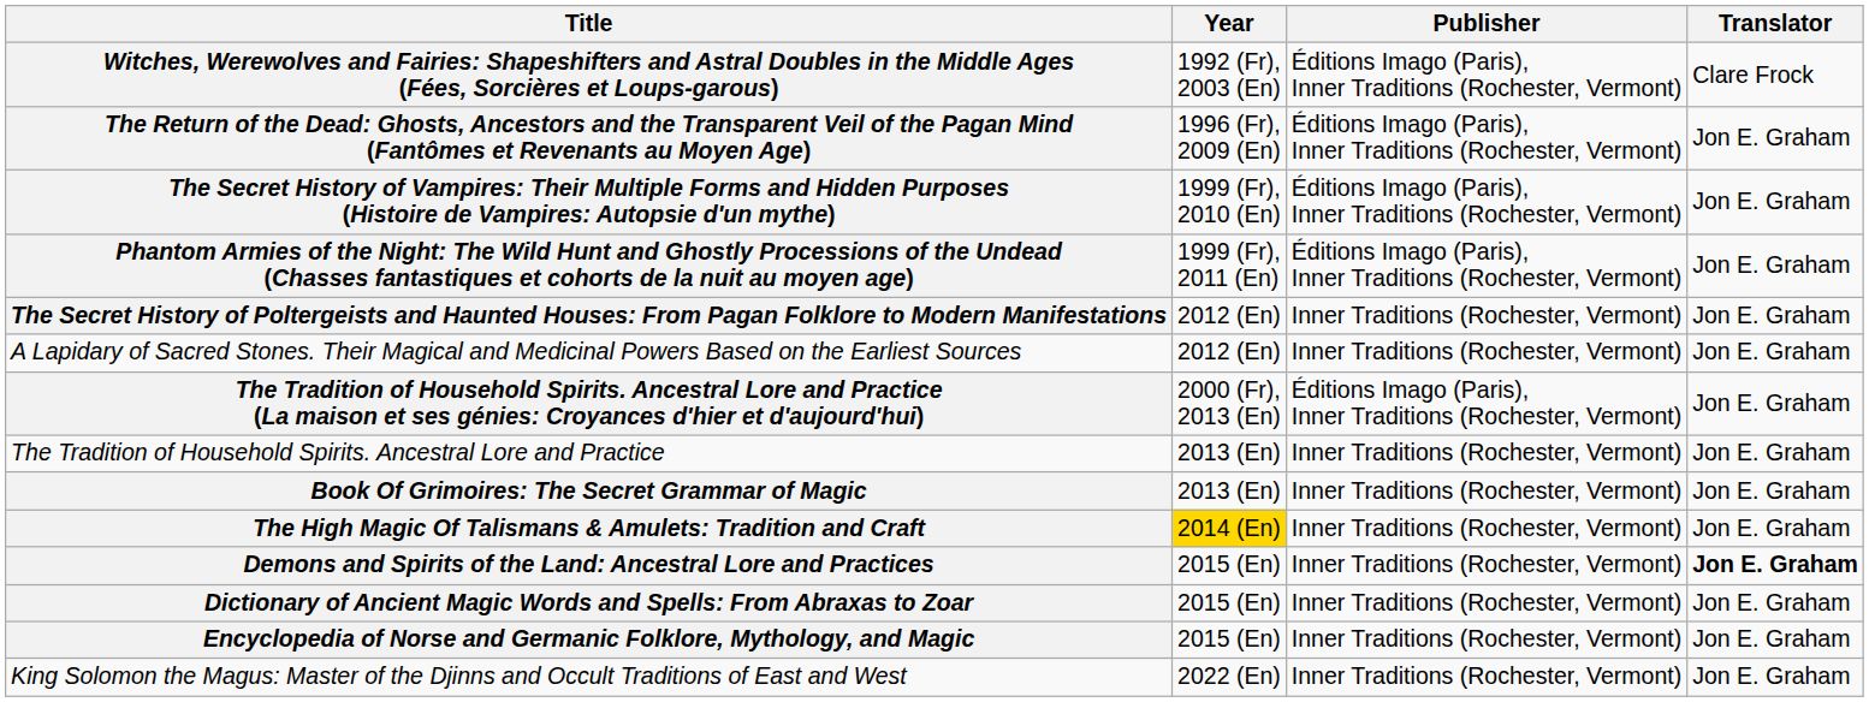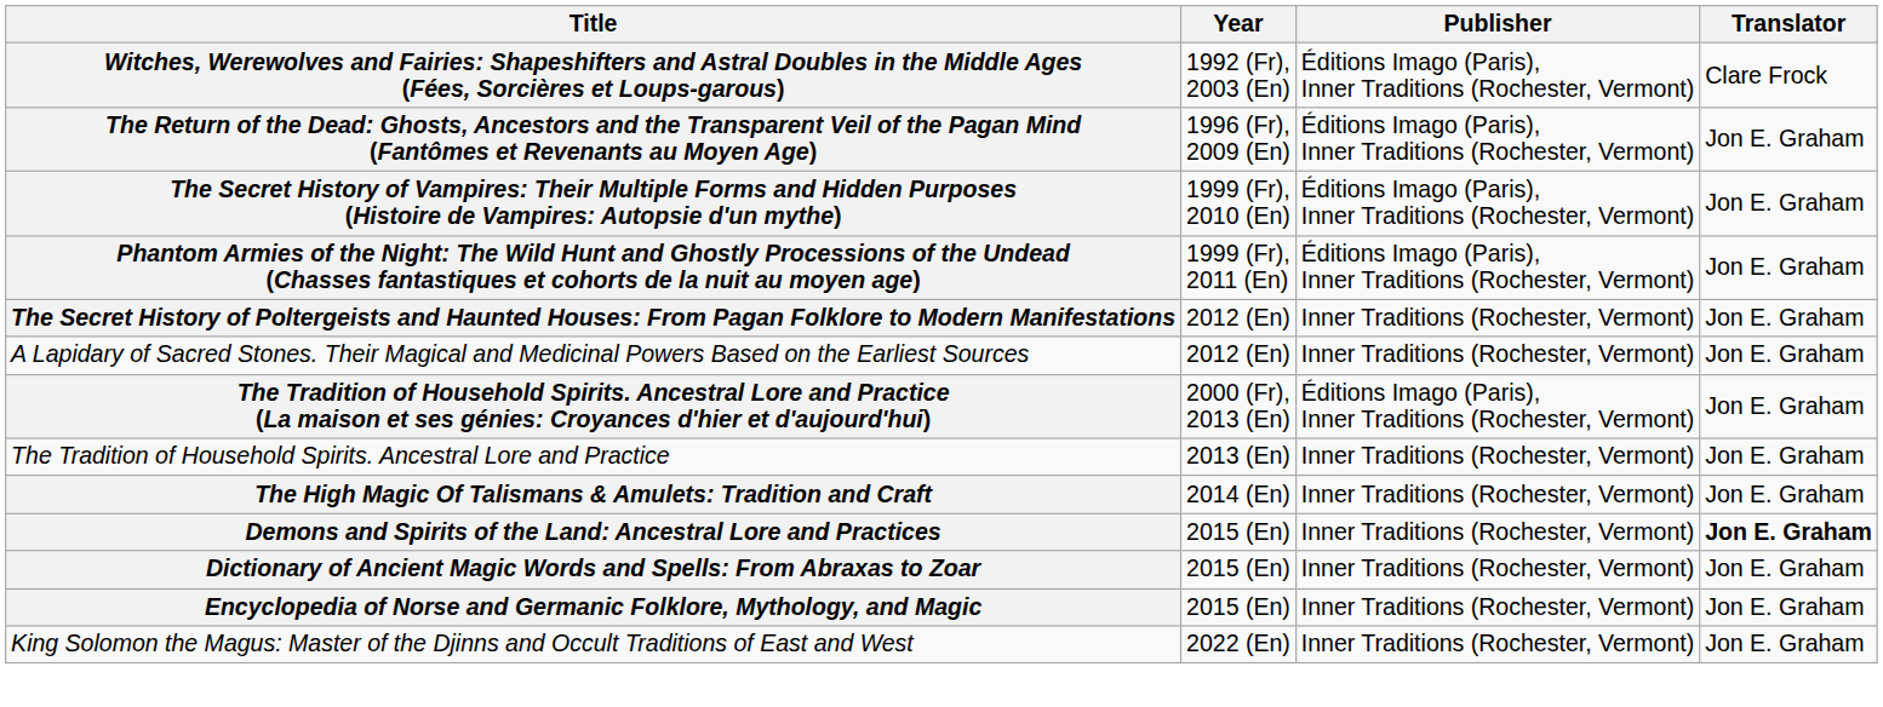 <table class="wikitable plainrowheaders sortable">
 <tr>
 <th scope="col">Title</th>
 <th scope="col">Year</th>
 <th scope="col">Publisher</th>
 <th scope="col">Translator</th>
 </tr>
 <tr>
 <th scope="row"><em>Witches, Werewolves and Fairies: Shapeshifters and Astral Doubles in the Middle Ages</em><br> (<em>Fées, Sorcières et Loups-garous</em>)</th>
 <td>1992 (Fr),<br> 2003 (En)</td>
 <td>Éditions Imago (Paris),<br> Inner Traditions (Rochester, Vermont)</td>
 <td>Clare Frock</td>
 </tr>
 <tr>
 <th scope="row"><em>The Return of the Dead: Ghosts, Ancestors and the Transparent Veil of the Pagan Mind</em><br> (<em>Fantômes et Revenants au Moyen Age</em>)</th>
 <td>1996 (Fr),<br> 2009 (En)</td>
 <td>Éditions Imago (Paris),<br> Inner Traditions (Rochester, Vermont)</td>
 <td>Jon E. Graham</td>
 </tr>
 <tr>
 <th scope="row"><em>The Secret History of Vampires: Their Multiple Forms and Hidden Purposes</em><br> (<em>Histoire de Vampires: Autopsie d'un mythe</em>)</th>
 <td>1999 (Fr),<br> 2010 (En)</td>
 <td>Éditions Imago (Paris),<br> Inner Traditions (Rochester, Vermont)</td>
 <td>Jon E. Graham</td>
 </tr>
 <tr>
 <th scope="row"><em>Phantom Armies of the Night: The Wild Hunt and Ghostly Processions of the Undead</em><br> (<em>Chasses fantastiques et cohorts de la nuit au moyen age</em>)</th>
 <td>1999 (Fr),<br> 2011 (En)</td>
 <td>Éditions Imago (Paris),<br> Inner Traditions (Rochester, Vermont)</td>
 <td>Jon E. Graham</td>
 </tr>
 <tr>
 <th scope="row"><em>The Secret History of Poltergeists and Haunted Houses: From Pagan Folklore to Modern Manifestations</em></th>
 <td>2012 (En)</td>
 <td>Inner Traditions (Rochester, Vermont)</td>
 <td>Jon E. Graham</td>
 </tr>
 <tr>
 <td scope="row"><em>A Lapidary of Sacred Stones. Their Magical and Medicinal Powers Based on the Earliest Sources</em></td>
 <td>2012 (En)</td>
 <td>Inner Traditions (Rochester, Vermont)</td>
 <td>Jon E. Graham</td>
 </tr>
 <tr>
 <th scope="row"><em>The Tradition of Household Spirits. Ancestral Lore and Practice</em><br> (<em>La maison et ses génies: Croyances d'hier et d'aujourd'hui</em>)</th>
 <td>2000 (Fr),<br> 2013 (En)</td>
 <td>Éditions Imago (Paris),<br> Inner Traditions (Rochester, Vermont)</td>
 <td>Jon E. Graham</td>
 </tr>
 <tr>
 <td scope="row"><em>The Tradition of Household Spirits. Ancestral Lore and Practice</em></td>
 <td>2013 (En)</td>
 <td>Inner Traditions (Rochester, Vermont)</td>
 <td>Jon E. Graham</td>
 </tr>
 <tr>
-<th scope="row"><em>Book Of Grimoires: The Secret Grammar of Magic</em></th>
-<td>2013 (En)</td>
-<td>Inner Traditions (Rochester, Vermont)</td>
-<td>Jon E. Graham</td>
-</tr>
-<tr>
 <th scope="row"><em>The High Magic Of Talismans & Amulets: Tradition and Craft</em></th>
-<td style="background: gold;">2014 (En)</td>
+<td>2014 (En)</td>
 <td>Inner Traditions (Rochester, Vermont)</td>
 <td>Jon E. Graham</td>
 </tr>
 <tr>
 <th scope="row"><em>Demons and Spirits of the Land: Ancestral Lore and Practices</em></th>
 <td>2015 (En)<br></td>
 <td>Inner Traditions (Rochester, Vermont)</td>
 <td><strong>Jon E. Graham</strong></td>
 </tr>
 <tr>
 <th scope="row"><em>Dictionary of Ancient Magic Words and Spells: From Abraxas to Zoar</em></th>
 <td>2015 (En)<br></td>
 <td>Inner Traditions (Rochester, Vermont)</td>
 <td>Jon E. Graham</td>
 </tr>
 <tr>
 <th scope="row"><em>Encyclopedia of Norse and Germanic Folklore, Mythology, and Magic</em></th>
 <td>2015 (En)<br></td>
 <td>Inner Traditions (Rochester, Vermont)</td>
 <td>Jon E. Graham</td>
 </tr>
 <tr>
 <td scope="row"><em>King Solomon the Magus: Master of the Djinns and Occult Traditions of East and West</em></td>
 <td>2022 (En)<br></td>
 <td>Inner Traditions (Rochester, Vermont)</td>
 <td>Jon E. Graham</td>
 </tr>
 </table>
